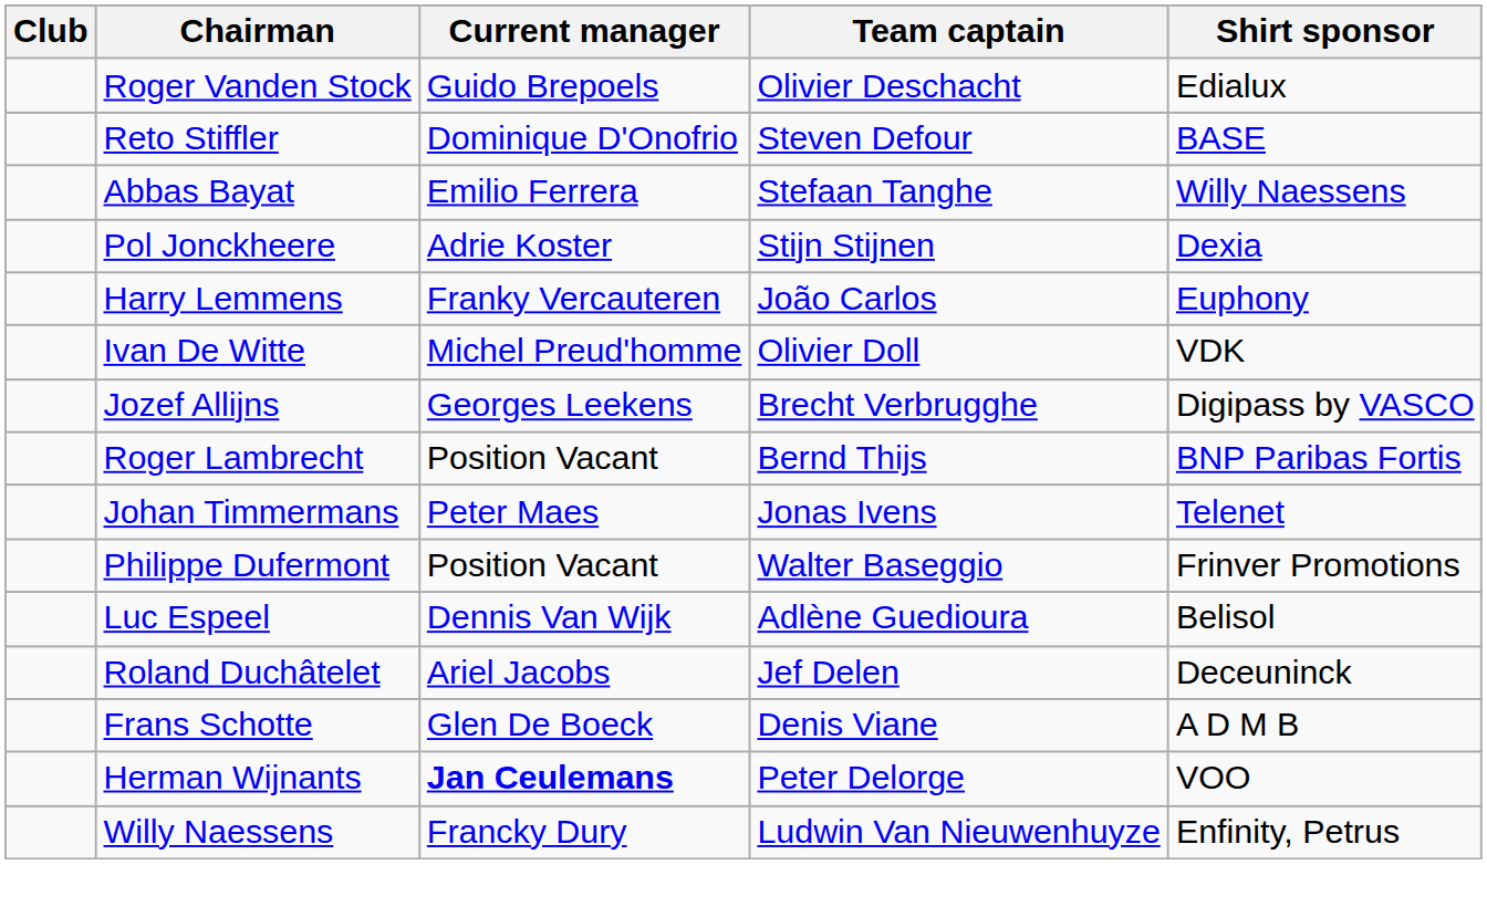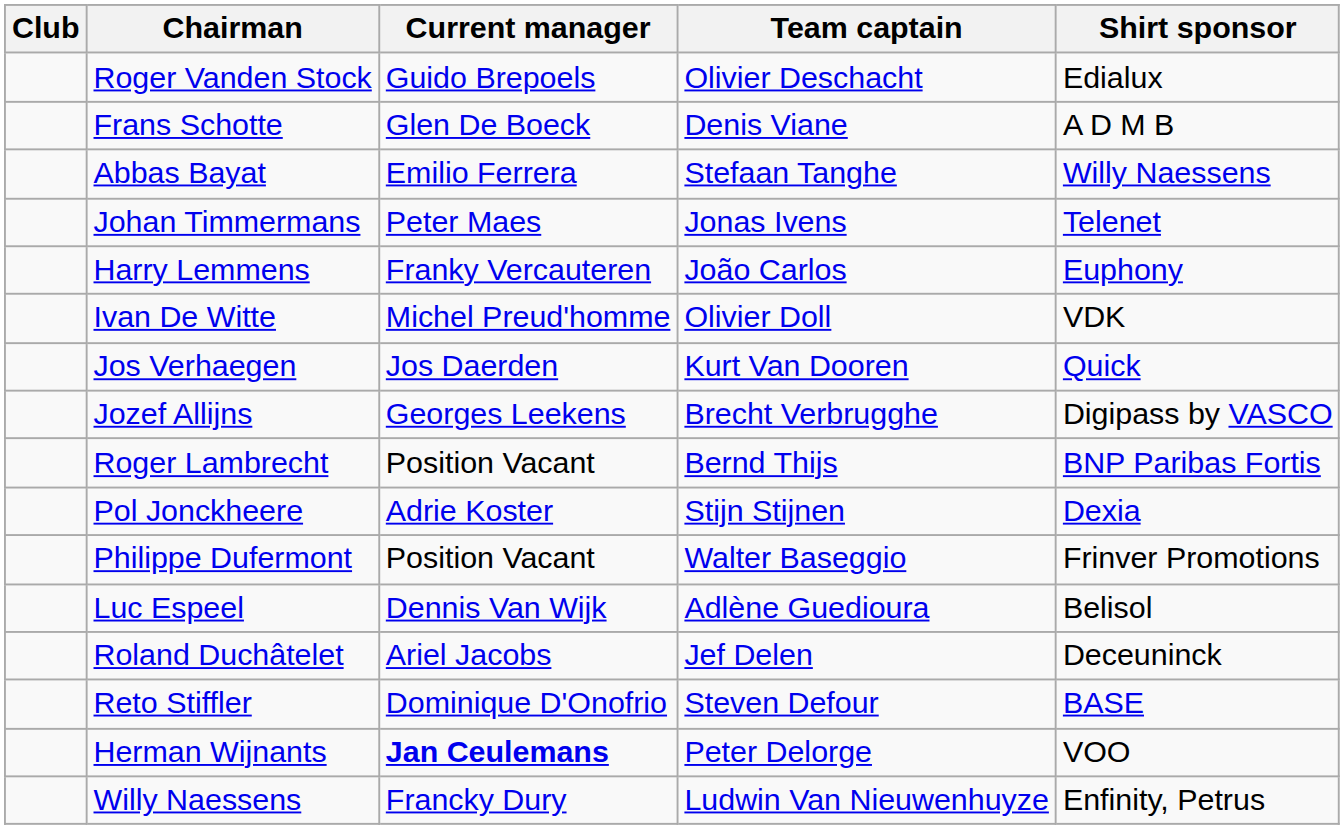 <table class="wikitable sortable">
 <tr>
 <th>Club</th>
 <th>Chairman</th>
 <th>Current manager</th>
 <th>Team captain</th>
 <th>Shirt sponsor</th>
 </tr>
 <tr>
 <td></td>
 <td> <a href='#'>Roger Vanden Stock</a></td>
 <td> <a href='#'>Guido Brepoels</a></td>
 <td> <a href='#'>Olivier Deschacht</a></td>
 <td>Edialux</td>
 </tr>
 <tr>
 <td></td>
-<td> <a href='#'>Reto Stiffler</a></td>
-<td> <a href='#'>Dominique D'Onofrio</a></td>
-<td> <a href='#'>Steven Defour</a></td>
-<td><a href='#'>BASE</a></td>
+<td> <a href='#'>Frans Schotte</a></td>
+<td> <a href='#'>Glen De Boeck</a></td>
+<td> <a href='#'>Denis Viane</a></td>
+<td>A D M B</td>
 </tr>
 <tr>
 <td></td>
 <td> <a href='#'>Abbas Bayat</a></td>
 <td> <a href='#'>Emilio Ferrera</a></td>
 <td> <a href='#'>Stefaan Tanghe</a></td>
 <td><a href='#'>Willy Naessens</a></td>
 </tr>
 <tr>
 <td></td>
-<td> <a href='#'>Pol Jonckheere</a></td>
-<td> <a href='#'>Adrie Koster</a></td>
-<td> <a href='#'>Stijn Stijnen</a></td>
-<td><a href='#'>Dexia</a></td>
+<td> <a href='#'>Johan Timmermans</a></td>
+<td> <a href='#'>Peter Maes</a></td>
+<td> <a href='#'>Jonas Ivens</a></td>
+<td><a href='#'>Telenet</a></td>
 </tr>
 <tr>
 <td></td>
 <td> <a href='#'>Harry Lemmens</a></td>
 <td> <a href='#'>Franky Vercauteren</a></td>
 <td> <a href='#'>João Carlos</a></td>
 <td><a href='#'>Euphony</a></td>
 </tr>
 <tr>
 <td></td>
 <td> <a href='#'>Ivan De Witte</a></td>
 <td> <a href='#'>Michel Preud'homme</a></td>
 <td> <a href='#'>Olivier Doll</a></td>
 <td>VDK</td>
 </tr>
 <tr>
 <td></td>
+<td> <a href='#'>Jos Verhaegen</a></td>
+<td> <a href='#'>Jos Daerden</a></td>
+<td> <a href='#'>Kurt Van Dooren</a></td>
+<td><a href='#'>Quick</a></td>
+</tr>
+<tr>
+<td></td>
 <td> <a href='#'>Jozef Allijns</a></td>
 <td> <a href='#'>Georges Leekens</a></td>
 <td> <a href='#'>Brecht Verbrugghe</a></td>
 <td>Digipass by <a href='#'>VASCO</a></td>
 </tr>
 <tr>
 <td></td>
 <td> <a href='#'>Roger Lambrecht</a></td>
 <td>Position Vacant</td>
 <td> <a href='#'>Bernd Thijs</a></td>
 <td><a href='#'>BNP Paribas Fortis</a></td>
 </tr>
 <tr>
 <td></td>
-<td> <a href='#'>Johan Timmermans</a></td>
-<td> <a href='#'>Peter Maes</a></td>
-<td> <a href='#'>Jonas Ivens</a></td>
-<td><a href='#'>Telenet</a></td>
+<td> <a href='#'>Pol Jonckheere</a></td>
+<td> <a href='#'>Adrie Koster</a></td>
+<td> <a href='#'>Stijn Stijnen</a></td>
+<td><a href='#'>Dexia</a></td>
 </tr>
 <tr>
 <td></td>
 <td> <a href='#'>Philippe Dufermont</a></td>
 <td>Position Vacant</td>
 <td> <a href='#'>Walter Baseggio</a></td>
 <td>Frinver Promotions</td>
 </tr>
 <tr>
 <td></td>
 <td> <a href='#'>Luc Espeel</a></td>
 <td> <a href='#'>Dennis Van Wijk</a></td>
 <td> <a href='#'>Adlène Guedioura</a></td>
 <td>Belisol</td>
 </tr>
 <tr>
 <td></td>
 <td> <a href='#'>Roland Duchâtelet</a></td>
 <td> <a href='#'>Ariel Jacobs</a></td>
 <td> <a href='#'>Jef Delen</a></td>
 <td>Deceuninck</td>
 </tr>
 <tr>
 <td></td>
-<td> <a href='#'>Frans Schotte</a></td>
-<td> <a href='#'>Glen De Boeck</a></td>
-<td> <a href='#'>Denis Viane</a></td>
-<td>A D M B</td>
+<td> <a href='#'>Reto Stiffler</a></td>
+<td> <a href='#'>Dominique D'Onofrio</a></td>
+<td> <a href='#'>Steven Defour</a></td>
+<td><a href='#'>BASE</a></td>
 </tr>
 <tr>
 <td></td>
 <td> <a href='#'>Herman Wijnants</a></td>
 <td><strong> <a href='#'>Jan Ceulemans</a></strong></td>
 <td> <a href='#'>Peter Delorge</a></td>
 <td>VOO</td>
 </tr>
 <tr>
 <td></td>
 <td> <a href='#'>Willy Naessens</a></td>
 <td> <a href='#'>Francky Dury</a></td>
 <td> <a href='#'>Ludwin Van Nieuwenhuyze</a></td>
 <td>Enfinity, Petrus</td>
 </tr>
 </table>
